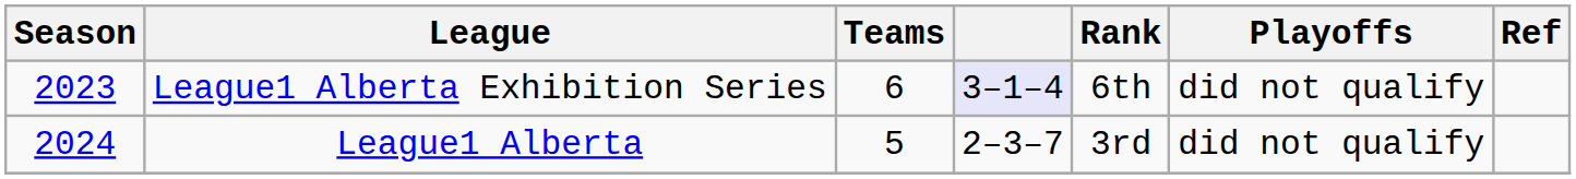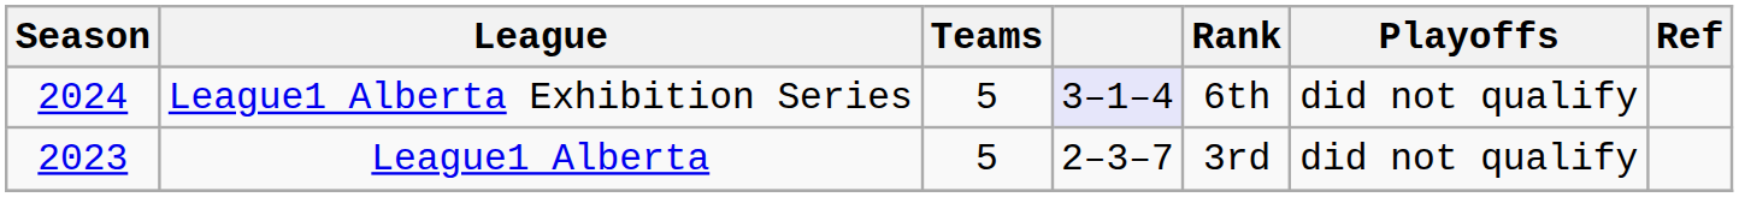 <table class="wikitable" style="text-align: center;">
 <tr>
 <th>Season</th>
 <th>League</th>
 <th>Teams</th>
 <th></th>
 <th>Rank</th>
 <th>Playoffs</th>
 <th>Ref</th>
 </tr>
 <tr>
-<td><a href='#'>2023</a></td>
+<td><a href='#'>2024</a></td>
 <td><a href='#'>League1 Alberta</a> Exhibition Series</td>
-<td>6</td>
+<td>5</td>
 <td style="background: lavender;">3–1–4</td>
 <td>6th</td>
 <td>did not qualify</td>
 <td></td>
 </tr>
 <tr>
-<td><a href='#'>2024</a></td>
+<td><a href='#'>2023</a></td>
 <td rowspan="1"><a href='#'>League1 Alberta</a></td>
 <td>5</td>
 <td>2–3–7</td>
 <td>3rd</td>
 <td>did not qualify</td>
 <td></td>
 </tr>
 <tr>
 </tr>
 </table>
